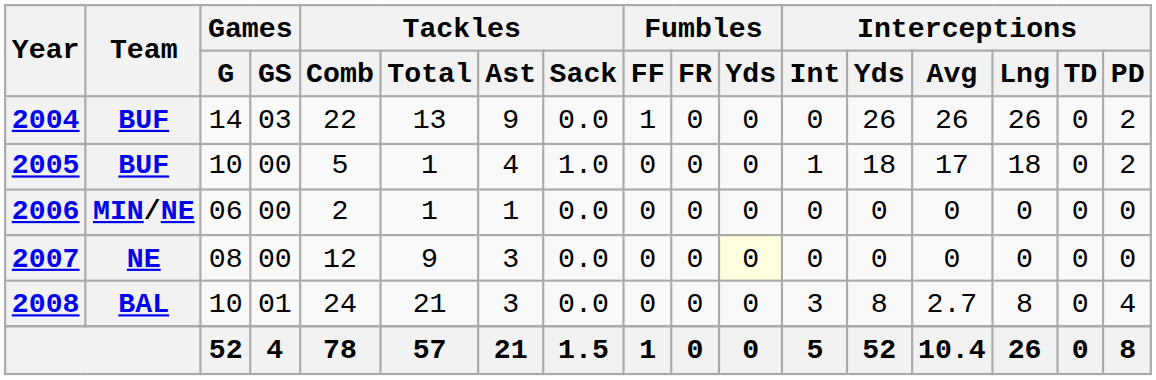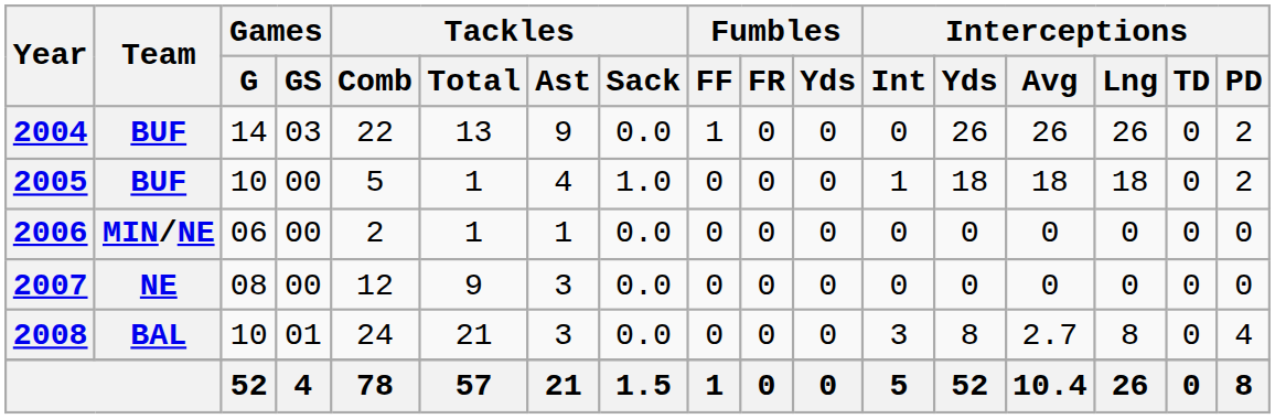 <table class=wikitable style="text-align:center;">
 <tr>
 <th rowspan="2">Year</th>
 <th rowspan="2">Team</th>
 <th colspan="2">Games</th>
 <th colspan="4">Tackles</th>
 <th colspan="3">Fumbles</th>
 <th colspan="6">Interceptions</th>
 </tr>
 <tr>
 <th>G</th>
 <th>GS</th>
 <th>Comb</th>
 <th>Total</th>
 <th>Ast</th>
 <th>Sack</th>
 <th>FF</th>
 <th>FR</th>
 <th>Yds</th>
 <th>Int</th>
 <th>Yds</th>
 <th>Avg</th>
 <th>Lng</th>
 <th>TD</th>
 <th>PD</th>
 </tr>
 <tr>
 <th><a href='#'>2004</a></th>
 <th><a href='#'>BUF</a></th>
 <td>14</td>
 <td>03</td>
 <td>22</td>
 <td>13</td>
 <td>9</td>
 <td>0.0</td>
 <td>1</td>
 <td>0</td>
 <td>0</td>
 <td>0</td>
 <td>26</td>
 <td>26</td>
 <td>26</td>
 <td>0</td>
 <td>2</td>
 </tr>
 <tr>
 <th><a href='#'>2005</a></th>
 <th><a href='#'>BUF</a></th>
 <td>10</td>
 <td>00</td>
 <td>5</td>
 <td>1</td>
 <td>4</td>
 <td>1.0</td>
 <td>0</td>
 <td>0</td>
 <td>0</td>
 <td>1</td>
 <td>18</td>
-<td>17</td>
+<td>18</td>
 <td>18</td>
 <td>0</td>
 <td>2</td>
 </tr>
 <tr>
 <th><a href='#'>2006</a></th>
 <th><a href='#'>MIN</a>/<a href='#'>NE</a></th>
 <td>06</td>
 <td>00</td>
 <td>2</td>
 <td>1</td>
 <td>1</td>
 <td>0.0</td>
 <td>0</td>
 <td>0</td>
 <td>0</td>
 <td>0</td>
 <td>0</td>
 <td>0</td>
 <td>0</td>
 <td>0</td>
 <td>0</td>
 </tr>
 <tr>
 <th><a href='#'>2007</a></th>
 <th><a href='#'>NE</a></th>
 <td>08</td>
 <td>00</td>
 <td>12</td>
 <td>9</td>
 <td>3</td>
 <td>0.0</td>
 <td>0</td>
 <td>0</td>
-<td style="background: lightyellow;">0</td>
+<td>0</td>
 <td>0</td>
 <td>0</td>
 <td>0</td>
 <td>0</td>
 <td>0</td>
 <td>0</td>
 </tr>
 <tr>
 <th><a href='#'>2008</a></th>
 <th><a href='#'>BAL</a></th>
 <td>10</td>
 <td>01</td>
 <td>24</td>
 <td>21</td>
 <td>3</td>
 <td>0.0</td>
 <td>0</td>
 <td>0</td>
 <td>0</td>
 <td>3</td>
 <td>8</td>
 <td>2.7</td>
 <td>8</td>
 <td>0</td>
 <td>4</td>
 </tr>
 <tr>
 </tr>
 <tr class="sortbottom">
 <th colspan=2></th>
 <th>52</th>
 <th>4</th>
 <th>78</th>
 <th>57</th>
 <th>21</th>
 <th>1.5</th>
 <th>1</th>
 <th>0</th>
 <th>0</th>
 <th>5</th>
 <th>52</th>
 <th>10.4</th>
 <th>26</th>
 <th>0</th>
 <th>8</th>
 </tr>
 </table>
